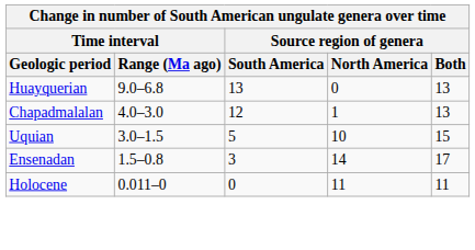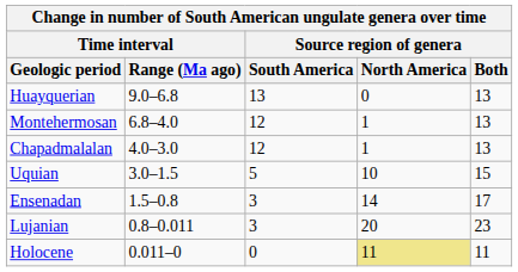 <table style="margin:auto;"  class="wikitable">
 <tr>
 <th colspan="5">Change in number of South American ungulate genera over time</th>
 </tr>
 <tr>
 <th colspan="2">Time interval</th>
 <th colspan="3">Source region of genera</th>
 </tr>
 <tr>
 <th>Geologic period</th>
 <th>Range (<a href='#'>Ma</a> ago)</th>
 <th>South America</th>
 <th>North America</th>
 <th>Both</th>
 </tr>
 <tr>
 <td><a href='#'>Huayquerian</a></td>
 <td>9.0–6.8</td>
 <td>13</td>
 <td>0</td>
+<td>13</td>
+</tr>
+<tr>
+<td><a href='#'>Montehermosan</a></td>
+<td>6.8–4.0</td>
+<td>12</td>
+<td>1</td>
 <td>13</td>
 </tr>
 <tr>
 <td><a href='#'>Chapadmalalan</a></td>
 <td>4.0–3.0</td>
 <td>12</td>
 <td>1</td>
 <td>13</td>
 </tr>
 <tr>
 <td><a href='#'>Uquian</a></td>
 <td>3.0–1.5</td>
 <td>5</td>
 <td>10</td>
 <td>15</td>
 </tr>
 <tr>
 <td><a href='#'>Ensenadan</a></td>
 <td>1.5–0.8</td>
 <td>3</td>
 <td>14</td>
 <td>17</td>
 </tr>
 <tr>
+<td><a href='#'>Lujanian</a></td>
+<td>0.8–0.011</td>
+<td>3</td>
+<td>20</td>
+<td>23</td>
+</tr>
+<tr>
 <td><a href='#'>Holocene</a></td>
 <td>0.011–0</td>
 <td>0</td>
-<td>11</td>
+<td style="background: khaki;">11</td>
 <td>11</td>
 </tr>
 </table>
